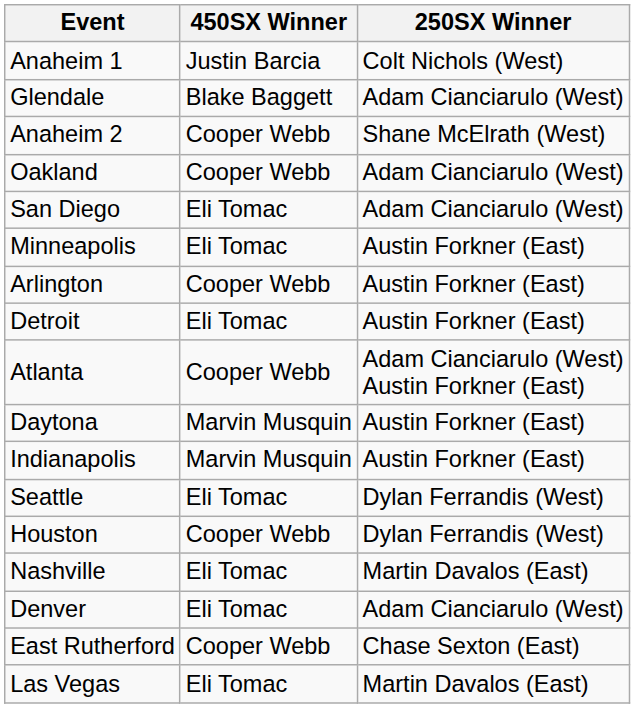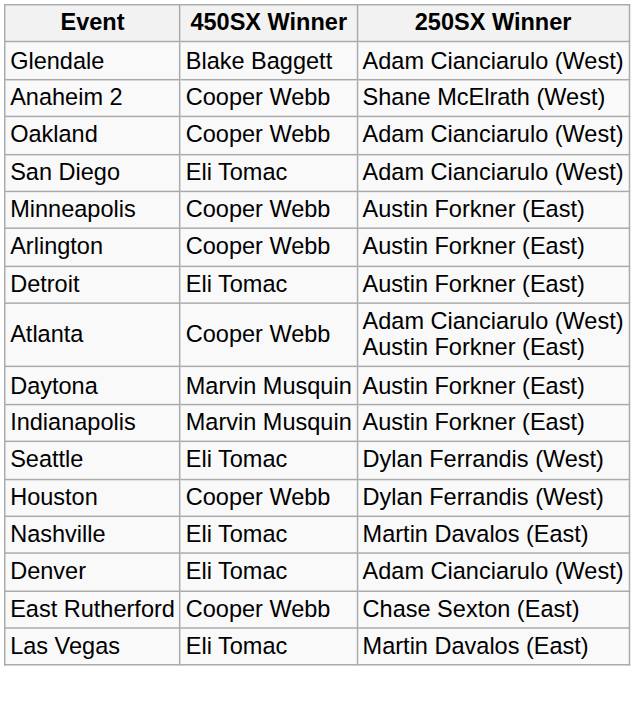 <table class="wikitable">
 <tr>
 <th>Event</th>
 <th>450SX Winner</th>
 <th>250SX Winner</th>
-</tr>
-<tr>
-<td>Anaheim 1</td>
-<td>Justin Barcia</td>
-<td>Colt Nichols (West)</td>
 </tr>
 <tr>
 <td>Glendale</td>
 <td>Blake Baggett</td>
 <td>Adam Cianciarulo (West)</td>
 </tr>
 <tr>
 <td>Anaheim 2</td>
 <td>Cooper Webb</td>
 <td>Shane McElrath (West)</td>
 </tr>
 <tr>
 <td>Oakland</td>
 <td>Cooper Webb</td>
 <td>Adam Cianciarulo (West)</td>
 </tr>
 <tr>
 <td>San Diego</td>
 <td>Eli Tomac</td>
 <td>Adam Cianciarulo (West)</td>
 </tr>
 <tr>
 <td>Minneapolis</td>
-<td>Eli Tomac</td>
+<td>Cooper Webb</td>
 <td>Austin Forkner (East)</td>
 </tr>
 <tr>
 <td>Arlington</td>
 <td>Cooper Webb</td>
 <td>Austin Forkner (East)</td>
 </tr>
 <tr>
 <td>Detroit</td>
 <td>Eli Tomac</td>
 <td>Austin Forkner (East)</td>
 </tr>
 <tr>
 <td>Atlanta</td>
 <td>Cooper Webb</td>
 <td>Adam Cianciarulo (West)<br>Austin Forkner (East)</td>
 </tr>
 <tr>
 <td>Daytona</td>
 <td>Marvin Musquin</td>
 <td>Austin Forkner (East)</td>
 </tr>
 <tr>
 <td>Indianapolis</td>
 <td>Marvin Musquin</td>
 <td>Austin Forkner (East)</td>
 </tr>
 <tr>
 <td>Seattle</td>
 <td>Eli Tomac</td>
 <td>Dylan Ferrandis (West)</td>
 </tr>
 <tr>
 <td>Houston</td>
 <td>Cooper Webb</td>
 <td>Dylan Ferrandis (West)</td>
 </tr>
 <tr>
 <td>Nashville</td>
 <td>Eli Tomac</td>
 <td>Martin Davalos (East)</td>
 </tr>
 <tr>
 <td>Denver</td>
 <td>Eli Tomac</td>
 <td>Adam Cianciarulo (West)</td>
 </tr>
 <tr>
 <td>East Rutherford</td>
 <td>Cooper Webb</td>
 <td>Chase Sexton (East)</td>
 </tr>
 <tr>
 <td>Las Vegas</td>
 <td>Eli Tomac</td>
 <td>Martin Davalos (East)</td>
 </tr>
 </table>
